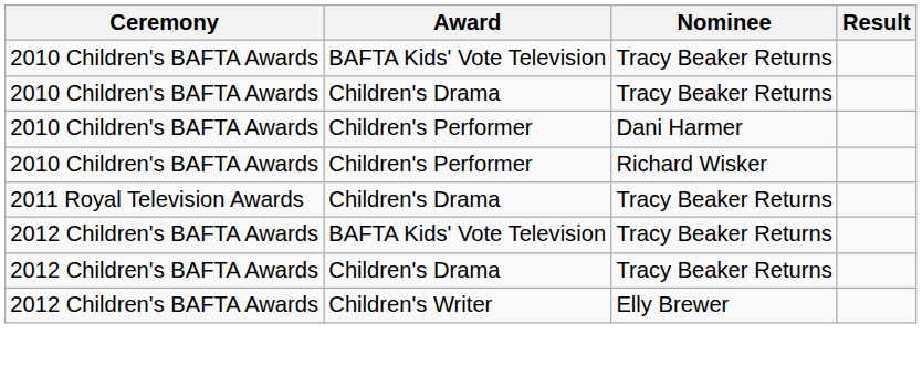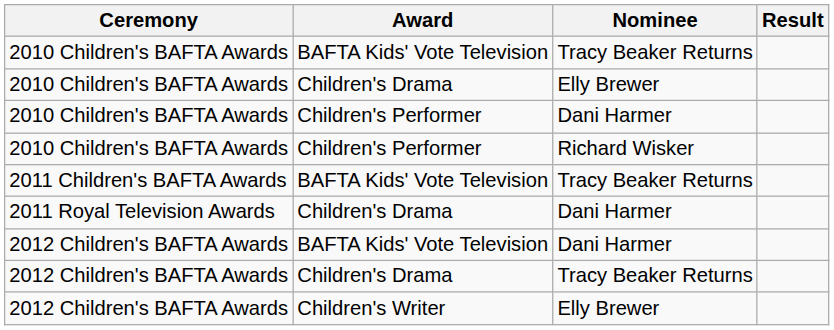 <table class="wikitable">
 <tr>
 <th>Ceremony</th>
 <th>Award</th>
 <th>Nominee</th>
 <th>Result</th>
 </tr>
 <tr>
 <td>2010 Children's BAFTA Awards</td>
 <td>BAFTA Kids' Vote Television</td>
 <td>Tracy Beaker Returns</td>
 <td></td>
 </tr>
 <tr>
 <td>2010 Children's BAFTA Awards</td>
 <td>Children's Drama</td>
-<td>Tracy Beaker Returns</td>
+<td>Elly Brewer</td>
 <td></td>
 </tr>
 <tr>
 <td>2010 Children's BAFTA Awards</td>
 <td>Children's Performer</td>
 <td>Dani Harmer</td>
 <td></td>
 </tr>
 <tr>
 <td>2010 Children's BAFTA Awards</td>
 <td>Children's Performer</td>
 <td>Richard Wisker</td>
 <td></td>
 </tr>
 <tr>
+<td>2011 Children's BAFTA Awards</td>
+<td>BAFTA Kids' Vote Television</td>
+<td>Tracy Beaker Returns</td>
+<td></td>
+</tr>
+<tr>
 <td>2011 Royal Television Awards</td>
 <td>Children's Drama</td>
-<td>Tracy Beaker Returns</td>
+<td>Dani Harmer</td>
 <td></td>
 </tr>
 <tr>
 <td>2012 Children's BAFTA Awards</td>
 <td>BAFTA Kids' Vote Television</td>
-<td>Tracy Beaker Returns</td>
+<td>Dani Harmer</td>
 <td></td>
 </tr>
 <tr>
 <td>2012 Children's BAFTA Awards</td>
 <td>Children's Drama</td>
 <td>Tracy Beaker Returns</td>
 <td></td>
 </tr>
 <tr>
 <td>2012 Children's BAFTA Awards</td>
 <td>Children's Writer</td>
 <td>Elly Brewer</td>
 <td></td>
 </tr>
 </table>
